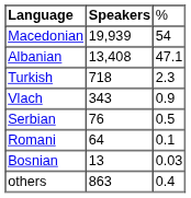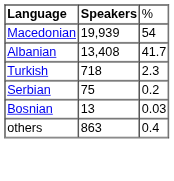 <table border=1 cellspacing=0 cellpadding=2>
 <tr>
 <td><strong>Language</strong></td>
 <td><strong>Speakers</strong></td>
 <td>%</td>
 </tr>
 <tr>
 <td><a href='#'>Macedonian</a></td>
 <td>19,939</td>
 <td>54</td>
 </tr>
 <tr>
 <td><a href='#'>Albanian</a></td>
 <td>13,408</td>
-<td>47.1</td>
+<td>41.7</td>
 </tr>
 <tr>
 <td><a href='#'>Turkish</a></td>
 <td>718</td>
 <td>2.3</td>
 </tr>
 <tr>
-<td><a href='#'>Vlach</a></td>
-<td>343</td>
-<td>0.9</td>
-</tr>
-<tr>
 <td><a href='#'>Serbian</a></td>
-<td>76</td>
-<td>0.5</td>
-</tr>
-<tr>
-<td><a href='#'>Romani</a></td>
-<td>64</td>
-<td>0.1</td>
+<td>75</td>
+<td>0.2</td>
 </tr>
 <tr>
 <td><a href='#'>Bosnian</a></td>
 <td>13</td>
 <td>0.03</td>
 </tr>
 <tr>
 <td>others</td>
 <td>863</td>
 <td>0.4</td>
 </tr>
 </table>
